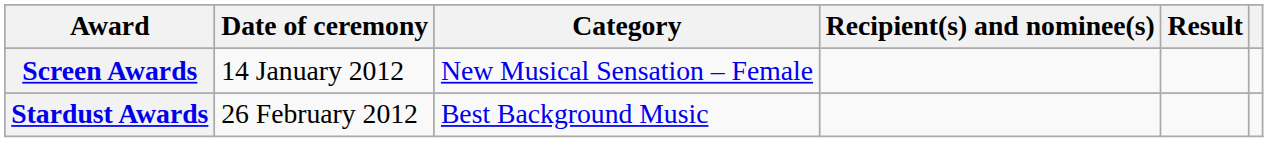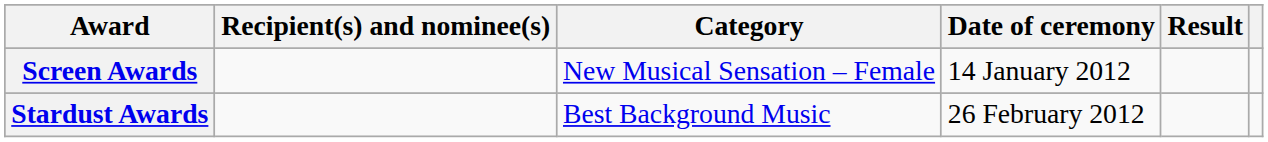 <table class="wikitable plainrowheaders sortable">
 <tr>
 <th scope="col">Award</th>
+<th scope="col">Recipient(s) and nominee(s)</th>
+<th scope="col">Category</th>
 <th scope="col">Date of ceremony</th>
-<th scope="col">Category</th>
-<th scope="col">Recipient(s) and nominee(s)</th>
 <th scope="col">Result</th>
 <th scope="col" class="unsortable"></th>
 </tr>
 <tr>
 <th scope="row"><a href='#'>Screen Awards</a></th>
+<td></td>
+<td><a href='#'>New Musical Sensation – Female</a></td>
 <td>14 January 2012</td>
-<td><a href='#'>New Musical Sensation – Female</a></td>
-<td></td>
 <td></td>
 <td style="text-align:center;"><br></td>
 </tr>
 <tr>
 <th scope="row"><a href='#'>Stardust Awards</a></th>
+<td> </td>
+<td><a href='#'>Best Background Music</a></td>
 <td>26 February 2012</td>
-<td><a href='#'>Best Background Music</a></td>
-<td> </td>
 <td></td>
 <td style="text-align:center;"><br></td>
 </tr>
 </table>
